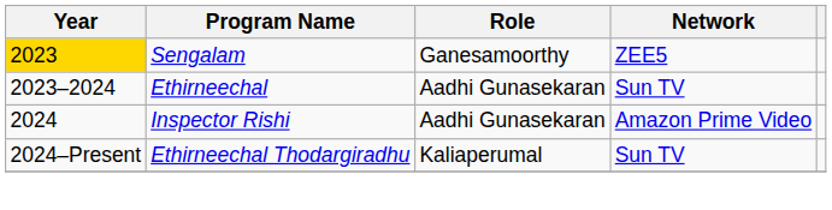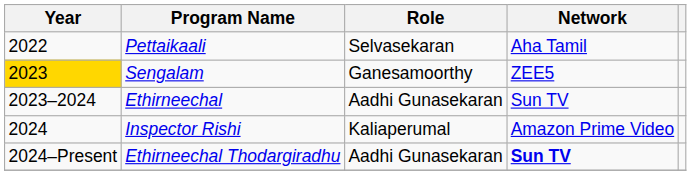 <table class="wikitable sortable">
 <tr>
 <th>Year</th>
 <th>Program Name</th>
 <th>Role</th>
 <th>Network</th>
 <th scope="col" class="unsortable"></th>
+</tr>
+<tr>
+<td>2022</td>
+<td><em><a href='#'>Pettaikaali</a></em></td>
+<td>Selvasekaran</td>
+<td><a href='#'>Aha Tamil</a></td>
+<td></td>
 </tr>
 <tr>
 <td style="background: gold;">2023</td>
 <td><em><a href='#'>Sengalam</a></em></td>
 <td>Ganesamoorthy</td>
 <td><a href='#'>ZEE5</a></td>
 <td></td>
 </tr>
 <tr>
 <td>2023–2024</td>
 <td><em><a href='#'>Ethirneechal</a></em></td>
 <td>Aadhi Gunasekaran</td>
 <td><a href='#'>Sun TV</a></td>
 <td></td>
 </tr>
 <tr>
 <td>2024</td>
 <td><em><a href='#'>Inspector Rishi</a></em></td>
-<td>Aadhi Gunasekaran</td>
+<td>Kaliaperumal</td>
 <td><a href='#'>Amazon Prime Video</a></td>
 <td></td>
 </tr>
 <tr>
 <td>2024–Present</td>
 <td><em><a href='#'>Ethirneechal Thodargiradhu</a></em></td>
-<td>Kaliaperumal</td>
-<td><a href='#'>Sun TV</a></td>
+<td>Aadhi Gunasekaran</td>
+<td><strong><a href='#'>Sun TV</a></strong></td>
 <td></td>
 </tr>
 <tr>
 </tr>
 </table>
